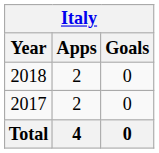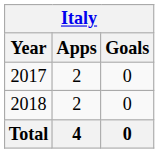 <table class="wikitable" style="text-align:center">
 <tr>
 <th colspan=3><a href='#'>Italy</a></th>
 </tr>
 <tr>
 <th>Year</th>
 <th>Apps</th>
 <th>Goals</th>
 </tr>
 <tr>
-<td>2018</td>
+<td>2017</td>
 <td>2</td>
 <td>0</td>
 </tr>
 <tr>
-<td>2017</td>
+<td>2018</td>
 <td>2</td>
 <td>0</td>
 </tr>
 <tr>
 <th>Total</th>
 <th>4</th>
 <th>0</th>
 </tr>
 </table>
